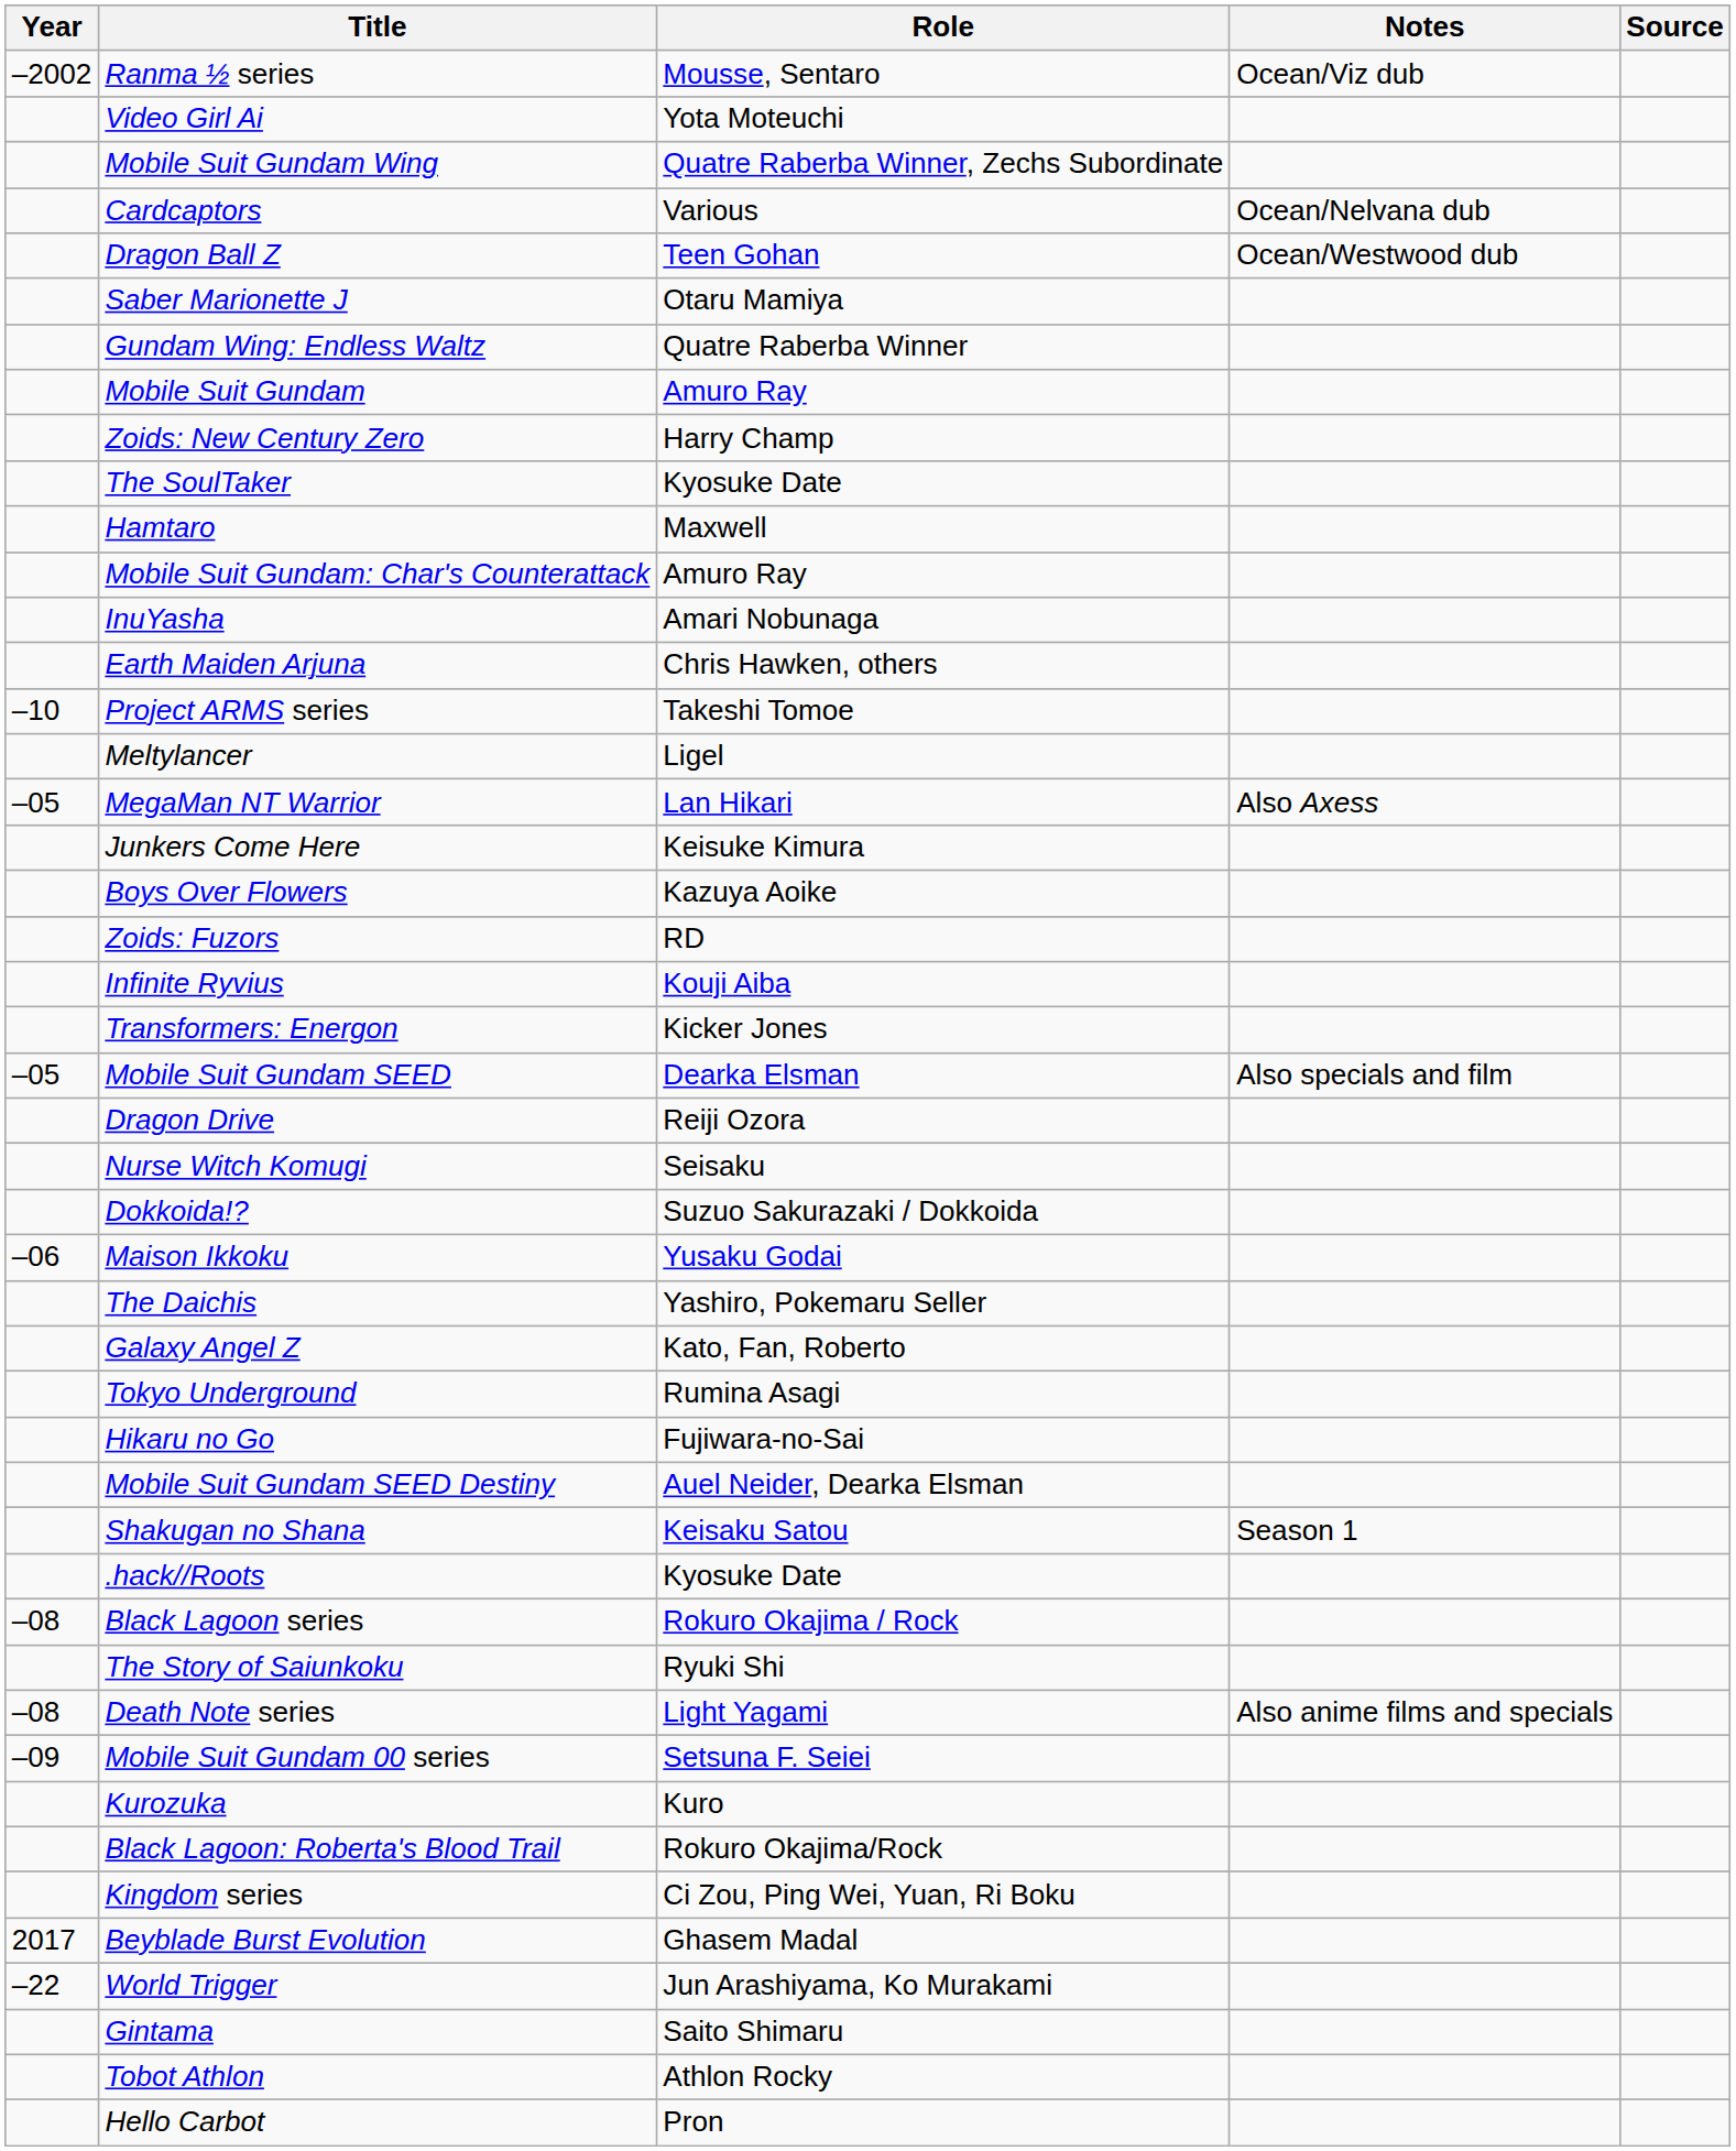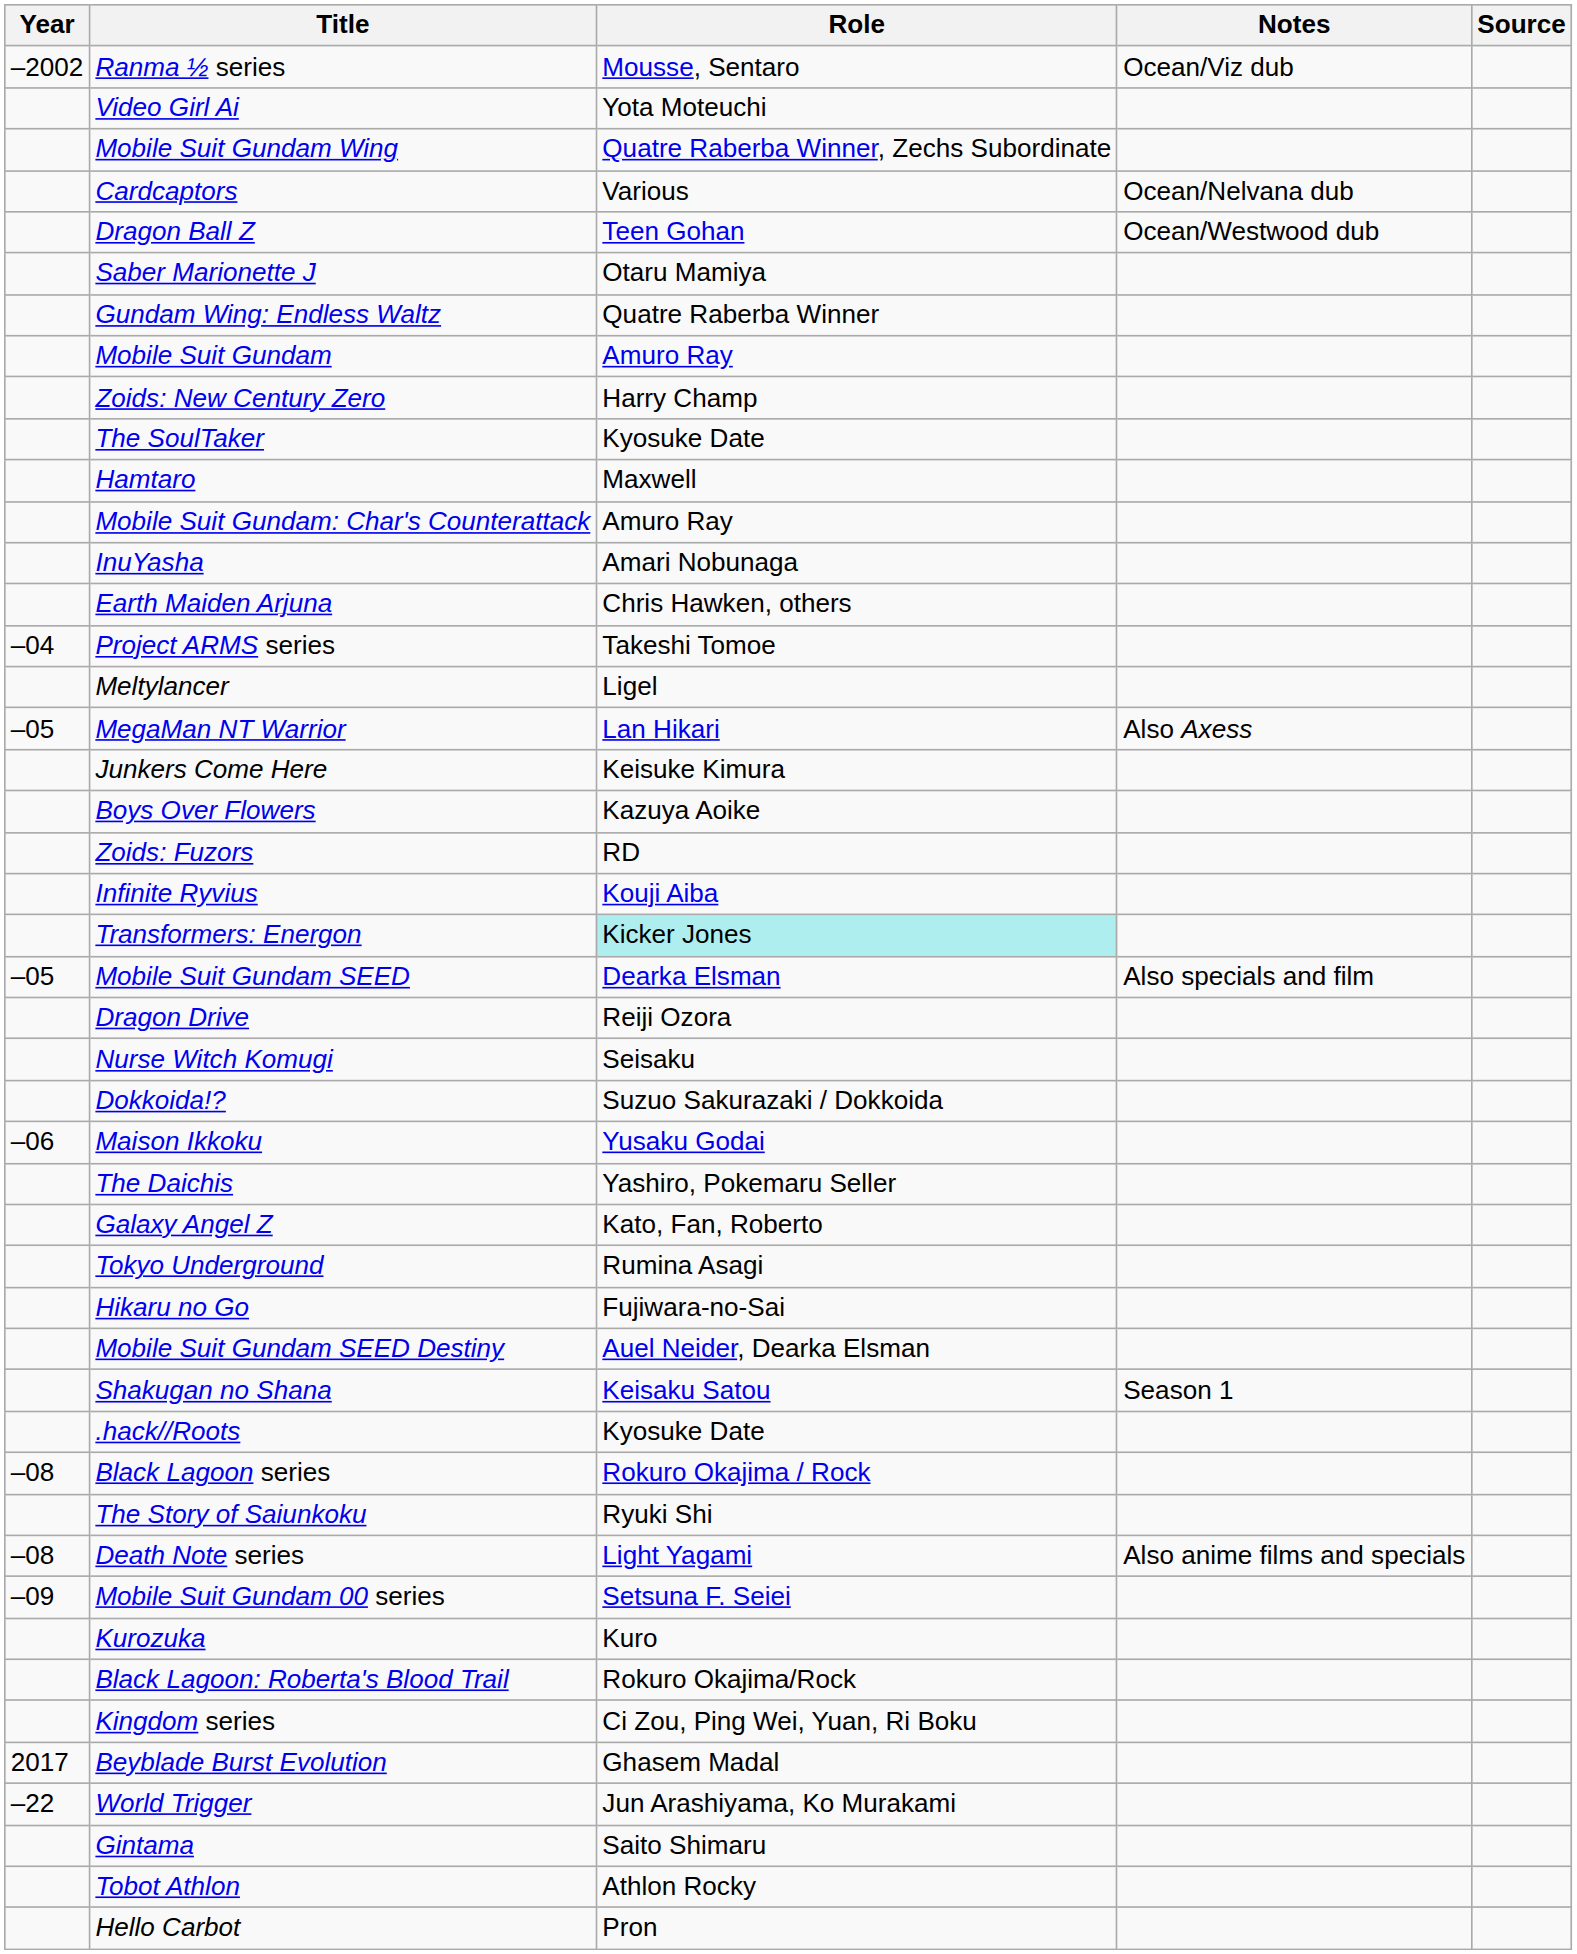 <table class="wikitable sortable plainrowheaders">
 <tr>
 <th>Year</th>
 <th>Title</th>
 <th>Role</th>
 <th class="unsortable">Notes</th>
 <th class="unsortable">Source</th>
 </tr>
 <tr>
 <td>–2002</td>
 <td><em><a href='#'>Ranma ½</a></em> series</td>
 <td><a href='#'>Mousse</a>, Sentaro</td>
 <td>Ocean/Viz dub</td>
 <td></td>
 </tr>
 <tr>
 <td></td>
 <td><em><a href='#'>Video Girl Ai</a></em></td>
 <td>Yota Moteuchi</td>
 <td></td>
 <td></td>
 </tr>
 <tr>
 <td></td>
 <td><em><a href='#'>Mobile Suit Gundam Wing</a></em></td>
 <td><a href='#'>Quatre Raberba Winner</a>, Zechs Subordinate</td>
 <td></td>
 <td></td>
 </tr>
 <tr>
 <td></td>
 <td><em><a href='#'>Cardcaptors</a></em></td>
 <td>Various</td>
 <td>Ocean/Nelvana dub</td>
 <td></td>
 </tr>
 <tr>
 <td></td>
 <td><em><a href='#'>Dragon Ball Z</a></em></td>
 <td><a href='#'>Teen Gohan</a></td>
 <td>Ocean/Westwood dub</td>
 <td></td>
 </tr>
 <tr>
 <td></td>
 <td><em><a href='#'>Saber Marionette J</a></em></td>
 <td>Otaru Mamiya</td>
 <td></td>
 <td></td>
 </tr>
 <tr>
 <td></td>
 <td><em><a href='#'>Gundam Wing: Endless Waltz</a></em></td>
 <td>Quatre Raberba Winner</td>
 <td></td>
 <td></td>
 </tr>
 <tr>
 <td></td>
 <td><em><a href='#'>Mobile Suit Gundam</a></em></td>
 <td><a href='#'>Amuro Ray</a></td>
 <td></td>
 <td></td>
 </tr>
 <tr>
 <td></td>
 <td><em><a href='#'>Zoids: New Century Zero</a></em></td>
 <td>Harry Champ</td>
 <td></td>
 <td></td>
 </tr>
 <tr>
 <td></td>
 <td data-sort-value="SoulTaker, The"><em><a href='#'>The SoulTaker</a></em></td>
 <td>Kyosuke Date</td>
 <td></td>
 <td></td>
 </tr>
 <tr>
 <td></td>
 <td><em><a href='#'>Hamtaro</a></em></td>
 <td>Maxwell</td>
 <td></td>
 <td></td>
 </tr>
 <tr>
 <td></td>
 <td><em><a href='#'>Mobile Suit Gundam: Char's Counterattack</a></em></td>
 <td>Amuro Ray</td>
 <td></td>
 <td></td>
 </tr>
 <tr>
 <td></td>
 <td><em><a href='#'>InuYasha</a></em></td>
 <td>Amari Nobunaga</td>
 <td></td>
 <td></td>
 </tr>
 <tr>
 <td></td>
 <td><em><a href='#'>Earth Maiden Arjuna</a></em></td>
 <td>Chris Hawken, others</td>
 <td></td>
 <td></td>
 </tr>
 <tr>
-<td>–10</td>
+<td>–04</td>
 <td><em><a href='#'>Project ARMS</a></em> series</td>
 <td>Takeshi Tomoe</td>
 <td></td>
 <td></td>
 </tr>
 <tr>
 <td></td>
 <td><em>Meltylancer</em></td>
 <td>Ligel</td>
 <td></td>
 <td></td>
 </tr>
 <tr>
 <td>–05</td>
 <td><em><a href='#'>MegaMan NT Warrior</a></em></td>
 <td><a href='#'>Lan Hikari</a></td>
 <td>Also <em>Axess</em></td>
 <td></td>
 </tr>
 <tr>
 <td></td>
 <td><em>Junkers Come Here</em></td>
 <td>Keisuke Kimura</td>
 <td></td>
 <td></td>
 </tr>
 <tr>
 <td></td>
 <td><em><a href='#'>Boys Over Flowers</a></em></td>
 <td>Kazuya Aoike</td>
 <td></td>
 <td></td>
 </tr>
 <tr>
 <td></td>
 <td><em><a href='#'>Zoids: Fuzors</a></em></td>
 <td>RD</td>
 <td></td>
 <td></td>
 </tr>
 <tr>
 <td></td>
 <td><em><a href='#'>Infinite Ryvius</a></em></td>
 <td><a href='#'>Kouji Aiba</a></td>
 <td></td>
 <td></td>
 </tr>
 <tr>
 <td></td>
 <td><em><a href='#'>Transformers: Energon</a></em></td>
-<td>Kicker Jones</td>
+<td style="background: paleturquoise;">Kicker Jones</td>
 <td></td>
 <td></td>
 </tr>
 <tr>
 <td>–05</td>
 <td><em><a href='#'>Mobile Suit Gundam SEED</a></em></td>
 <td><a href='#'>Dearka Elsman</a></td>
 <td>Also specials and film</td>
 <td></td>
 </tr>
 <tr>
 <td></td>
 <td><em><a href='#'>Dragon Drive</a></em></td>
 <td>Reiji Ozora</td>
 <td></td>
 <td></td>
 </tr>
 <tr>
 <td></td>
 <td><em><a href='#'>Nurse Witch Komugi</a></em></td>
 <td>Seisaku</td>
 <td></td>
 <td></td>
 </tr>
 <tr>
 <td></td>
 <td><em><a href='#'>Dokkoida!?</a></em></td>
 <td>Suzuo Sakurazaki / Dokkoida</td>
 <td></td>
 <td></td>
 </tr>
 <tr>
 <td>–06</td>
 <td><em><a href='#'>Maison Ikkoku</a></em></td>
 <td><a href='#'>Yusaku Godai</a></td>
 <td></td>
 <td></td>
 </tr>
 <tr>
 <td></td>
 <td data-sort-value="Daichis, The"><em><a href='#'>The Daichis</a></em></td>
 <td>Yashiro, Pokemaru Seller</td>
 <td></td>
 <td></td>
 </tr>
 <tr>
 <td></td>
 <td><em><a href='#'>Galaxy Angel Z</a></em></td>
 <td>Kato, Fan, Roberto</td>
 <td></td>
 <td></td>
 </tr>
 <tr>
 <td></td>
 <td><em><a href='#'>Tokyo Underground</a></em></td>
 <td>Rumina Asagi</td>
 <td></td>
 <td></td>
 </tr>
 <tr>
 <td></td>
 <td><em><a href='#'>Hikaru no Go</a></em></td>
 <td>Fujiwara-no-Sai</td>
 <td></td>
 <td></td>
 </tr>
 <tr>
 <td></td>
 <td><em><a href='#'>Mobile Suit Gundam SEED Destiny</a></em></td>
 <td><a href='#'>Auel Neider</a>, Dearka Elsman</td>
 <td></td>
 <td></td>
 </tr>
 <tr>
 <td></td>
 <td><em><a href='#'>Shakugan no Shana</a></em></td>
 <td><a href='#'>Keisaku Satou</a></td>
 <td>Season 1</td>
 <td></td>
 </tr>
 <tr>
 <td></td>
 <td data-sort-value="hack//Roots"><em><a href='#'>.hack//Roots</a></em></td>
 <td>Kyosuke Date</td>
 <td></td>
 <td></td>
 </tr>
 <tr>
 <td>–08</td>
 <td><em><a href='#'>Black Lagoon</a></em> series</td>
 <td><a href='#'>Rokuro Okajima / Rock</a></td>
 <td></td>
 <td></td>
 </tr>
 <tr>
 <td></td>
 <td data-sort-value="Story of Saiunkoku, The"><em><a href='#'>The Story of Saiunkoku</a></em></td>
 <td>Ryuki Shi</td>
 <td></td>
 <td></td>
 </tr>
 <tr>
 <td>–08</td>
 <td><em><a href='#'>Death Note</a></em> series</td>
 <td><a href='#'>Light Yagami</a></td>
 <td>Also anime films and specials</td>
 <td></td>
 </tr>
 <tr>
 <td>–09</td>
 <td><em><a href='#'>Mobile Suit Gundam 00</a></em> series</td>
 <td><a href='#'>Setsuna F. Seiei</a></td>
 <td></td>
 <td></td>
 </tr>
 <tr>
 <td></td>
 <td><em><a href='#'>Kurozuka</a></em></td>
 <td>Kuro</td>
 <td></td>
 <td></td>
 </tr>
 <tr>
 <td></td>
 <td><em><a href='#'>Black Lagoon: Roberta's Blood Trail</a></em></td>
 <td>Rokuro Okajima/Rock</td>
 <td></td>
 <td></td>
 </tr>
 <tr>
 <td></td>
 <td><em><a href='#'>Kingdom</a></em> series</td>
 <td>Ci Zou, Ping Wei, Yuan, Ri Boku</td>
 <td></td>
 <td></td>
 </tr>
 <tr>
 <td>2017</td>
 <td><em><a href='#'>Beyblade Burst Evolution</a></em></td>
 <td>Ghasem Madal</td>
 <td></td>
 <td></td>
 </tr>
 <tr>
 <td>–22</td>
 <td><em><a href='#'>World Trigger</a></em></td>
 <td>Jun Arashiyama, Ko Murakami</td>
 <td></td>
 <td></td>
 </tr>
 <tr>
 <td></td>
 <td><em><a href='#'>Gintama</a></em></td>
 <td>Saito Shimaru</td>
 <td></td>
 <td></td>
 </tr>
 <tr>
 <td></td>
 <td><em><a href='#'>Tobot Athlon</a></em></td>
 <td>Athlon Rocky</td>
 <td></td>
 <td></td>
 </tr>
 <tr>
 <td></td>
 <td><em>Hello Carbot</em></td>
 <td>Pron</td>
 <td></td>
 <td></td>
 </tr>
 </table>
